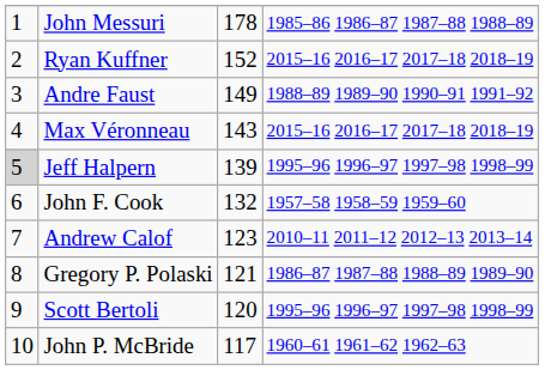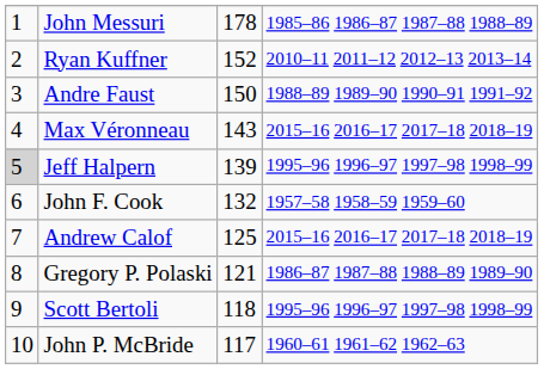 <table class="wikitable">
 <tr>
 </tr>
 <tr>
 <td>1</td>
 <td><a href='#'>John Messuri</a></td>
 <td>178</td>
 <td style="font-size:80%;"><a href='#'>1985–86</a> <a href='#'>1986–87</a> <a href='#'>1987–88</a> <a href='#'>1988–89</a></td>
 </tr>
 <tr>
 <td>2</td>
 <td><a href='#'>Ryan Kuffner</a></td>
 <td>152</td>
-<td style="font-size:80%;"><a href='#'>2015–16</a> <a href='#'>2016–17</a> <a href='#'>2017–18</a> <a href='#'>2018–19</a></td>
+<td style="font-size:80%;"><a href='#'>2010–11</a> <a href='#'>2011–12</a> <a href='#'>2012–13</a> <a href='#'>2013–14</a></td>
 </tr>
 <tr>
 <td>3</td>
 <td><a href='#'>Andre Faust</a></td>
-<td>149</td>
+<td>150</td>
 <td style="font-size:80%;"><a href='#'>1988–89</a> <a href='#'>1989–90</a> <a href='#'>1990–91</a> <a href='#'>1991–92</a></td>
 </tr>
 <tr>
 <td>4</td>
 <td><a href='#'>Max Véronneau</a></td>
 <td>143</td>
 <td style="font-size:80%;"><a href='#'>2015–16</a> <a href='#'>2016–17</a> <a href='#'>2017–18</a> <a href='#'>2018–19</a></td>
 </tr>
 <tr>
 <td style="background: lightgrey;">5</td>
 <td><a href='#'>Jeff Halpern</a></td>
 <td>139</td>
 <td style="font-size:80%;"><a href='#'>1995–96</a> <a href='#'>1996–97</a> <a href='#'>1997–98</a> <a href='#'>1998–99</a></td>
 </tr>
 <tr>
 <td>6</td>
 <td>John F. Cook</td>
 <td>132</td>
 <td style="font-size:80%;"><a href='#'>1957–58</a> <a href='#'>1958–59</a> <a href='#'>1959–60</a></td>
 </tr>
 <tr>
 <td>7</td>
 <td><a href='#'>Andrew Calof</a></td>
-<td>123</td>
-<td style="font-size:80%;"><a href='#'>2010–11</a> <a href='#'>2011–12</a> <a href='#'>2012–13</a> <a href='#'>2013–14</a></td>
+<td>125</td>
+<td style="font-size:80%;"><a href='#'>2015–16</a> <a href='#'>2016–17</a> <a href='#'>2017–18</a> <a href='#'>2018–19</a></td>
 </tr>
 <tr>
 <td>8</td>
 <td>Gregory P. Polaski</td>
 <td>121</td>
 <td style="font-size:80%;"><a href='#'>1986–87</a> <a href='#'>1987–88</a> <a href='#'>1988–89</a> <a href='#'>1989–90</a></td>
 </tr>
 <tr>
 <td>9</td>
 <td><a href='#'>Scott Bertoli</a></td>
-<td>120</td>
+<td>118</td>
 <td style="font-size:80%;"><a href='#'>1995–96</a> <a href='#'>1996–97</a> <a href='#'>1997–98</a> <a href='#'>1998–99</a></td>
 </tr>
 <tr>
 <td>10</td>
 <td>John P. McBride</td>
 <td>117</td>
 <td style="font-size:80%;"><a href='#'>1960–61</a> <a href='#'>1961–62</a> <a href='#'>1962–63</a></td>
 </tr>
 </table>
